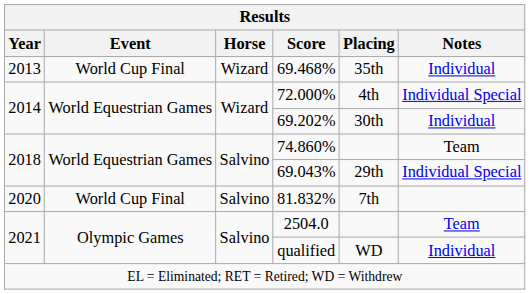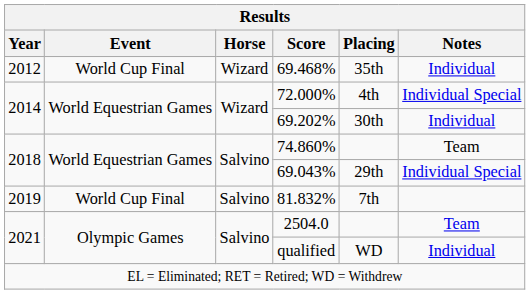 <table class="wikitable" style="text-align:center">
 <tr>
 <th colspan="12" align="center"><strong>Results</strong></th>
 </tr>
 <tr>
 <th>Year</th>
 <th>Event</th>
 <th>Horse</th>
 <th>Score</th>
 <th>Placing</th>
 <th>Notes</th>
 </tr>
 <tr>
-<td>2013</td>
+<td>2012</td>
 <td>World Cup Final</td>
 <td>Wizard</td>
 <td>69.468%</td>
 <td>35th</td>
 <td><a href='#'>Individual</a></td>
 </tr>
 <tr>
 <td rowspan="2">2014</td>
 <td rowspan="2">World Equestrian Games</td>
 <td rowspan="2">Wizard</td>
 <td>72.000%</td>
 <td>4th</td>
 <td><a href='#'>Individual Special</a></td>
 </tr>
 <tr>
 <td>69.202%</td>
 <td>30th</td>
 <td><a href='#'>Individual</a></td>
 </tr>
 <tr>
 <td rowspan="2">2018</td>
 <td rowspan="2">World Equestrian Games</td>
 <td rowspan="2">Salvino</td>
 <td>74.860%</td>
 <td></td>
 <td>Team</td>
 </tr>
 <tr>
 <td>69.043%</td>
 <td>29th</td>
 <td><a href='#'>Individual Special</a></td>
 </tr>
 <tr>
-<td>2020</td>
+<td>2019</td>
 <td>World Cup Final</td>
 <td>Salvino</td>
 <td>81.832%</td>
 <td>7th</td>
 <td></td>
 </tr>
 <tr>
 <td rowspan="2">2021</td>
 <td rowspan="2">Olympic Games</td>
 <td rowspan="2">Salvino</td>
 <td>2504.0</td>
 <td></td>
 <td><a href='#'>Team</a></td>
 </tr>
 <tr>
 <td>qualified</td>
 <td>WD</td>
 <td><a href='#'>Individual</a></td>
 </tr>
 <tr>
 <td colspan="12" align="center"><small> EL = Eliminated; RET = Retired; WD = Withdrew </small></td>
 </tr>
 </table>
